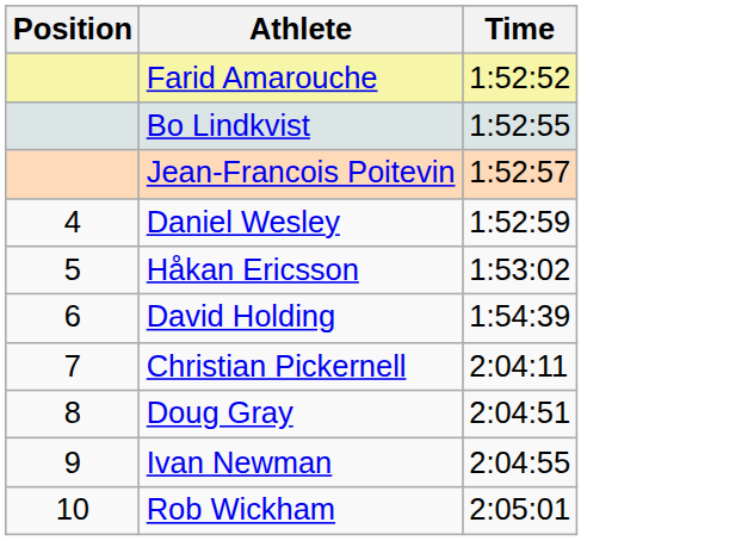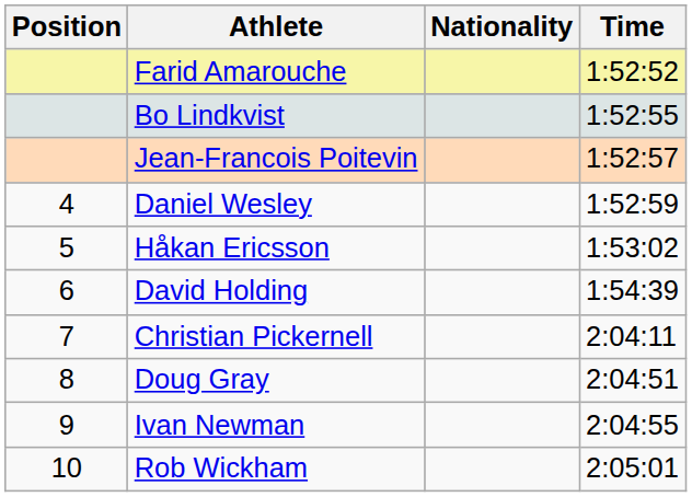 <table class="wikitable sortable">
 <tr>
 <th>Position</th>
 <th>Athlete</th>
+<th>Nationality</th>
 <th>Time</th>
 </tr>
 <tr bgcolor="#F7F6A8">
 <td align=center></td>
 <td><a href='#'>Farid Amarouche</a></td>
+<td></td>
 <td>1:52:52</td>
 </tr>
 <tr bgcolor="#DCE5E5">
 <td align=center></td>
 <td><a href='#'>Bo Lindkvist</a></td>
+<td></td>
 <td>1:52:55</td>
 </tr>
 <tr bgcolor="#FFDAB9">
 <td align=center></td>
 <td><a href='#'>Jean-Francois Poitevin</a></td>
+<td></td>
 <td>1:52:57</td>
 </tr>
 <tr>
 <td align=center>4</td>
 <td><a href='#'>Daniel Wesley</a></td>
+<td></td>
 <td>1:52:59</td>
 </tr>
 <tr>
 <td align=center>5</td>
 <td><a href='#'>Håkan Ericsson</a></td>
+<td></td>
 <td>1:53:02</td>
 </tr>
 <tr>
 <td align=center>6</td>
 <td><a href='#'>David Holding</a></td>
+<td></td>
 <td>1:54:39</td>
 </tr>
 <tr>
 <td align=center>7</td>
 <td><a href='#'>Christian Pickernell</a></td>
+<td></td>
 <td>2:04:11</td>
 </tr>
 <tr>
 <td align=center>8</td>
 <td><a href='#'>Doug Gray</a></td>
+<td></td>
 <td>2:04:51</td>
 </tr>
 <tr>
 <td align=center>9</td>
 <td><a href='#'>Ivan Newman</a></td>
+<td></td>
 <td>2:04:55</td>
 </tr>
 <tr>
 <td align=center>10</td>
 <td><a href='#'>Rob Wickham</a></td>
+<td></td>
 <td>2:05:01</td>
 </tr>
 </table>
